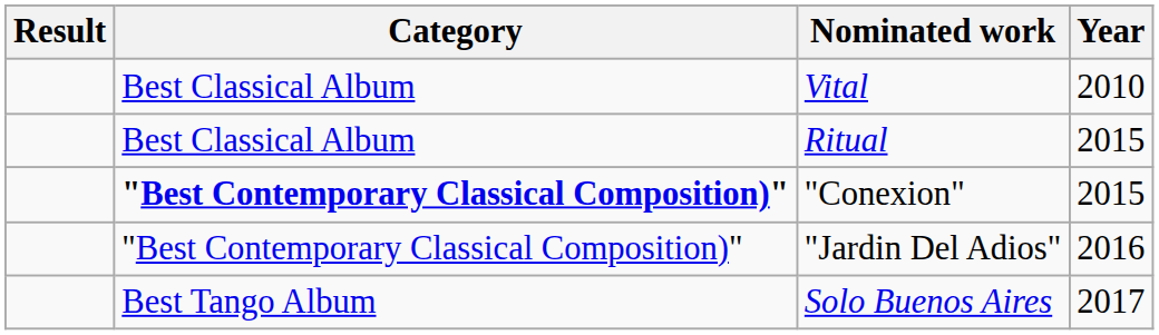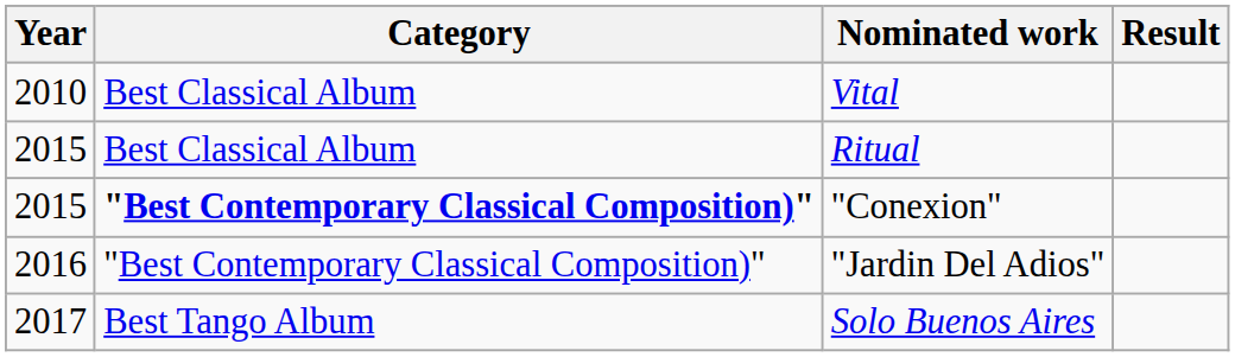 <table class="wikitable sortable">
 <tr>
-<th>Result</th>
+<th>Year</th>
 <th>Category</th>
 <th>Nominated work</th>
-<th>Year</th>
+<th>Result</th>
 </tr>
 <tr>
-<td></td>
+<td>2010</td>
 <td><a href='#'>Best Classical Album</a></td>
 <td><em><a href='#'>Vital</a></em></td>
-<td>2010</td>
+<td></td>
 </tr>
 <tr>
-<td></td>
+<td>2015</td>
 <td><a href='#'>Best Classical Album</a></td>
 <td><em><a href='#'>Ritual</a></em></td>
-<td>2015</td>
+<td></td>
 </tr>
 <tr>
-<td></td>
+<td>2015</td>
 <td><strong>"<a href='#'>Best Contemporary Classical Composition)</a>"</strong></td>
 <td>"Conexion"</td>
-<td>2015</td>
+<td></td>
 </tr>
 <tr>
-<td></td>
+<td>2016</td>
 <td>"<a href='#'>Best Contemporary Classical Composition)</a>"</td>
 <td>"Jardin Del Adios"</td>
-<td>2016</td>
+<td></td>
 </tr>
 <tr>
-<td></td>
+<td>2017</td>
 <td><a href='#'>Best Tango Album</a></td>
 <td><em><a href='#'>Solo Buenos Aires</a></em></td>
-<td>2017</td>
+<td></td>
 </tr>
 </table>
